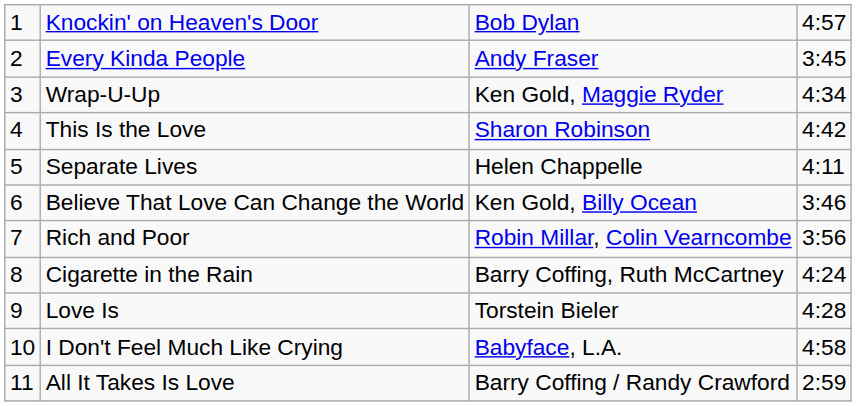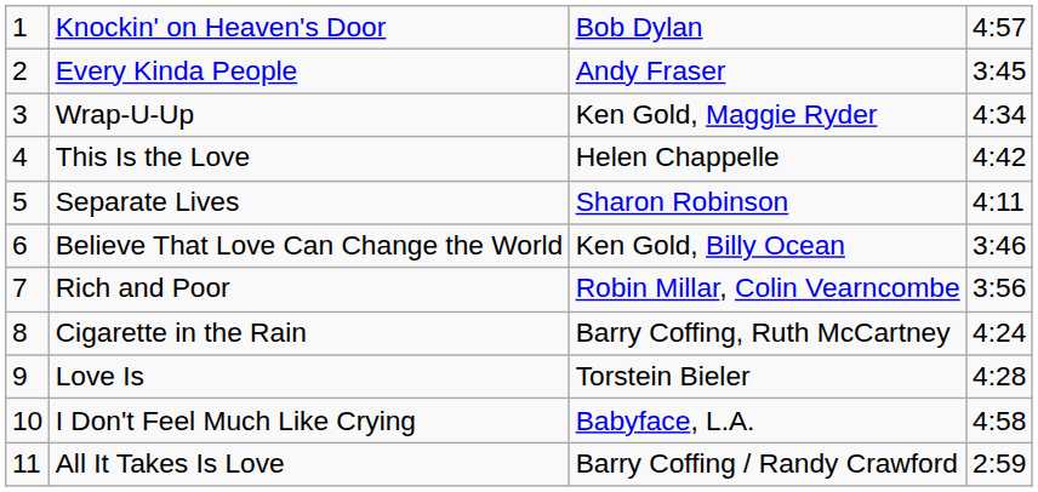 <table class="wikitable">
 <tr>
 <td>1</td>
 <td><a href='#'>Knockin' on Heaven's Door</a></td>
 <td><a href='#'>Bob Dylan</a></td>
 <td>4:57</td>
 </tr>
 <tr>
 <td>2</td>
 <td><a href='#'>Every Kinda People</a></td>
 <td><a href='#'>Andy Fraser</a></td>
 <td>3:45</td>
 </tr>
 <tr>
 <td>3</td>
 <td>Wrap-U-Up</td>
 <td>Ken Gold, <a href='#'>Maggie Ryder</a></td>
 <td>4:34</td>
 </tr>
 <tr>
 <td>4</td>
 <td>This Is the Love</td>
-<td><a href='#'>Sharon Robinson</a></td>
+<td>Helen Chappelle</td>
 <td>4:42</td>
 </tr>
 <tr>
 <td>5</td>
 <td>Separate Lives</td>
-<td>Helen Chappelle</td>
+<td><a href='#'>Sharon Robinson</a></td>
 <td>4:11</td>
 </tr>
 <tr>
 <td>6</td>
 <td>Believe That Love Can Change the World</td>
 <td>Ken Gold, <a href='#'>Billy Ocean</a></td>
 <td>3:46</td>
 </tr>
 <tr>
 <td>7</td>
 <td>Rich and Poor</td>
 <td><a href='#'>Robin Millar</a>, <a href='#'>Colin Vearncombe</a></td>
 <td>3:56</td>
 </tr>
 <tr>
 <td>8</td>
 <td>Cigarette in the Rain</td>
 <td>Barry Coffing, Ruth McCartney</td>
 <td>4:24</td>
 </tr>
 <tr>
 <td>9</td>
 <td>Love Is</td>
 <td>Torstein Bieler</td>
 <td>4:28</td>
 </tr>
 <tr>
 <td>10</td>
 <td>I Don't Feel Much Like Crying</td>
 <td><a href='#'>Babyface</a>, L.A.</td>
 <td>4:58</td>
 </tr>
 <tr>
 <td>11</td>
 <td>All It Takes Is Love</td>
 <td>Barry Coffing / Randy Crawford</td>
 <td>2:59</td>
 </tr>
 </table>
